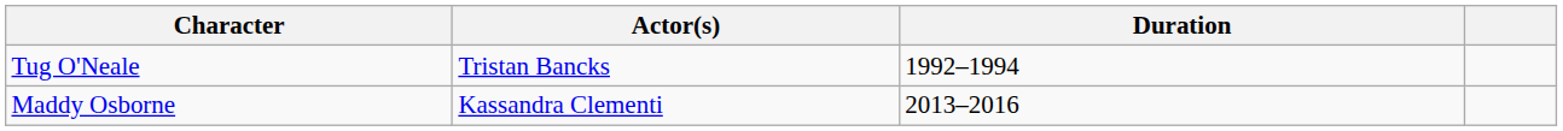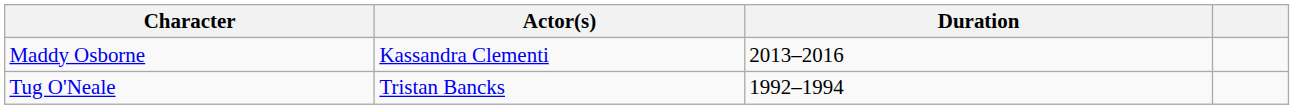 <table class=wikitable>
 <tr>
 <th width=275>Character</th>
 <th width=275>Actor(s)</th>
 <th width=350>Duration</th>
 <th width=50 class=unsortable></th>
 </tr>
 <tr>
+<td><a href='#'>Maddy Osborne</a></td>
+<td><a href='#'>Kassandra Clementi</a></td>
+<td>2013–2016</td>
+<td></td>
+</tr>
+<tr>
 <td><a href='#'>Tug O'Neale</a></td>
 <td><a href='#'>Tristan Bancks</a></td>
 <td>1992–1994</td>
 <td></td>
 </tr>
-<tr>
-<td><a href='#'>Maddy Osborne</a></td>
-<td><a href='#'>Kassandra Clementi</a></td>
-<td>2013–2016</td>
-<td></td>
-</tr>
 </table>
